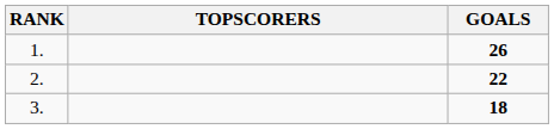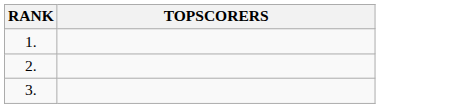 <table class="wikitable">
 <tr>
 <th>RANK</th>
 <th style="width: 20em">TOPSCORERS</th>
-<th style="width: 5em">GOALS</th>
 </tr>
 <tr>
 <td align="center">1.</td>
 <td></td>
-<td align="center"><strong>26</strong></td>
 </tr>
 <tr>
 <td align="center">2.</td>
 <td></td>
-<td align="center"><strong>22</strong></td>
 </tr>
 <tr>
 <td align="center">3.</td>
 <td></td>
-<td align="center"><strong>18</strong></td>
 </tr>
 </table>
